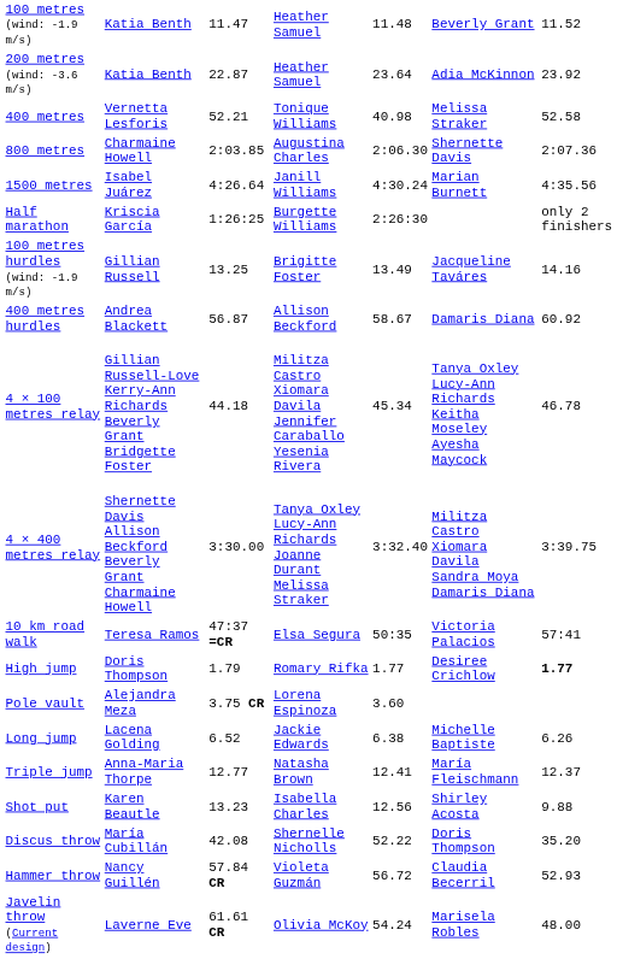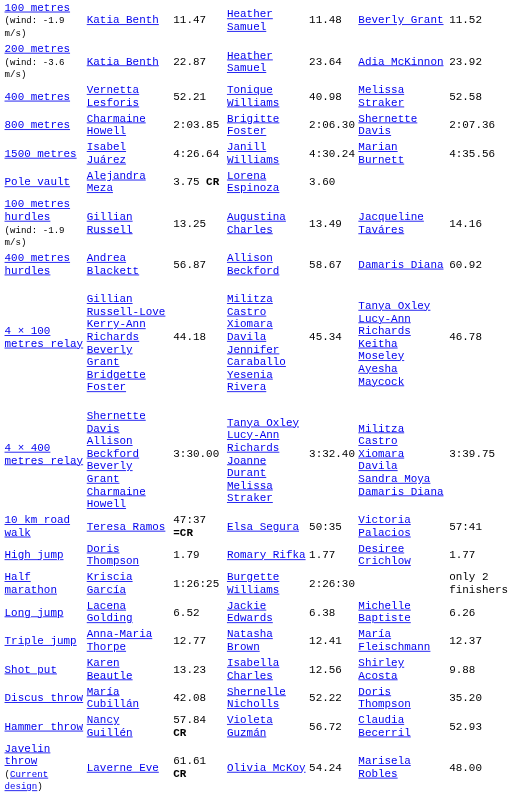 <table>
 <tr>
 <td><a href='#'>100 metres</a><br><small>(wind: -1.9 m/s)</small></td>
 <td><a href='#'>Katia Benth</a><br> </td>
 <td>11.47</td>
 <td><a href='#'>Heather Samuel</a><br> </td>
 <td>11.48</td>
 <td><a href='#'>Beverly Grant</a><br> </td>
 <td>11.52</td>
 </tr>
 <tr>
 <td><a href='#'>200 metres</a><br><small>(wind: -3.6 m/s)</small></td>
 <td><a href='#'>Katia Benth</a><br> </td>
 <td>22.87</td>
 <td><a href='#'>Heather Samuel</a><br> </td>
 <td>23.64</td>
 <td><a href='#'>Adia McKinnon</a><br> </td>
 <td>23.92</td>
 </tr>
 <tr>
 <td><a href='#'>400 metres</a></td>
 <td><a href='#'>Vernetta Lesforis</a><br> </td>
 <td>52.21</td>
 <td><a href='#'>Tonique Williams</a><br> </td>
 <td>40.98</td>
 <td><a href='#'>Melissa Straker</a><br> </td>
 <td>52.58</td>
 </tr>
 <tr>
 <td><a href='#'>800 metres</a></td>
 <td><a href='#'>Charmaine Howell</a><br> </td>
 <td>2:03.85</td>
-<td><a href='#'>Augustina Charles</a><br> </td>
+<td><a href='#'>Brigitte Foster</a><br> </td>
 <td>2:06.30</td>
 <td><a href='#'>Shernette Davis</a><br> </td>
 <td>2:07.36</td>
 </tr>
 <tr>
 <td><a href='#'>1500 metres</a></td>
 <td><a href='#'>Isabel Juárez</a><br> </td>
 <td>4:26.64</td>
 <td><a href='#'>Janill Williams</a><br> </td>
 <td>4:30.24</td>
 <td><a href='#'>Marian Burnett</a><br> </td>
 <td>4:35.56</td>
 </tr>
 <tr>
-<td><a href='#'>Half marathon</a></td>
-<td><a href='#'>Kriscia García</a><br> </td>
-<td>1:26:25</td>
-<td><a href='#'>Burgette Williams</a><br> </td>
-<td>2:26:30</td>
+<td><a href='#'>Pole vault</a></td>
+<td><a href='#'>Alejandra Meza</a><br> </td>
+<td>3.75 <strong>CR</strong></td>
+<td><a href='#'>Lorena Espinoza</a><br> </td>
+<td>3.60</td>
 <td></td>
-<td>only 2 finishers</td>
+<td></td>
 </tr>
 <tr>
 <td><a href='#'>100 metres hurdles</a><br><small>(wind: -1.9 m/s)</small></td>
 <td><a href='#'>Gillian Russell</a><br> </td>
 <td>13.25</td>
-<td><a href='#'>Brigitte Foster</a><br> </td>
+<td><a href='#'>Augustina Charles</a><br> </td>
 <td>13.49</td>
 <td><a href='#'>Jacqueline Taváres</a><br> </td>
 <td>14.16</td>
 </tr>
 <tr>
 <td><a href='#'>400 metres hurdles</a></td>
 <td><a href='#'>Andrea Blackett</a><br> </td>
 <td>56.87</td>
 <td><a href='#'>Allison Beckford</a><br> </td>
 <td>58.67</td>
 <td><a href='#'>Damaris Diana</a><br> </td>
 <td>60.92</td>
 </tr>
 <tr>
 <td><a href='#'>4 × 100 metres relay</a></td>
 <td><br><a href='#'>Gillian Russell-Love</a><br><a href='#'>Kerry-Ann Richards</a><br><a href='#'>Beverly Grant</a><br><a href='#'>Bridgette Foster</a></td>
 <td>44.18</td>
 <td><br><a href='#'>Militza Castro</a><br><a href='#'>Xiomara Davila</a><br><a href='#'>Jennifer Caraballo</a><br><a href='#'>Yesenia Rivera</a></td>
 <td>45.34</td>
 <td><br><a href='#'>Tanya Oxley</a><br><a href='#'>Lucy-Ann Richards</a><br><a href='#'>Keitha Moseley</a><br><a href='#'>Ayesha Maycock</a></td>
 <td>46.78</td>
 </tr>
 <tr>
 <td><a href='#'>4 × 400 metres relay</a></td>
 <td><br><a href='#'>Shernette Davis</a><br><a href='#'>Allison Beckford</a><br><a href='#'>Beverly Grant</a><br><a href='#'>Charmaine Howell</a></td>
 <td>3:30.00</td>
 <td><br><a href='#'>Tanya Oxley</a><br><a href='#'>Lucy-Ann Richards</a><br><a href='#'>Joanne Durant</a><br><a href='#'>Melissa Straker</a></td>
 <td>3:32.40</td>
 <td><br><a href='#'>Militza Castro</a><br><a href='#'>Xiomara Davila</a><br><a href='#'>Sandra Moya</a><br><a href='#'>Damaris Diana</a></td>
 <td>3:39.75</td>
 </tr>
 <tr>
 <td><a href='#'>10 km road walk</a></td>
 <td><a href='#'>Teresa Ramos</a><br> </td>
 <td>47:37 <strong>=CR</strong></td>
 <td><a href='#'>Elsa Segura</a><br> </td>
 <td>50:35</td>
 <td><a href='#'>Victoria Palacios</a><br> </td>
 <td>57:41</td>
 </tr>
 <tr>
 <td><a href='#'>High jump</a></td>
 <td><a href='#'>Doris Thompson</a><br> </td>
 <td>1.79</td>
 <td><a href='#'>Romary Rifka</a><br> </td>
 <td>1.77</td>
 <td><a href='#'>Desiree Crichlow</a><br> </td>
-<td><strong>1.77</strong></td>
+<td>1.77</td>
 </tr>
 <tr>
-<td><a href='#'>Pole vault</a></td>
-<td><a href='#'>Alejandra Meza</a><br> </td>
-<td>3.75 <strong>CR</strong></td>
-<td><a href='#'>Lorena Espinoza</a><br> </td>
-<td>3.60</td>
+<td><a href='#'>Half marathon</a></td>
+<td><a href='#'>Kriscia García</a><br> </td>
+<td>1:26:25</td>
+<td><a href='#'>Burgette Williams</a><br> </td>
+<td>2:26:30</td>
 <td></td>
-<td></td>
+<td>only 2 finishers</td>
 </tr>
 <tr>
 <td><a href='#'>Long jump</a></td>
 <td><a href='#'>Lacena Golding</a><br> </td>
 <td>6.52</td>
 <td><a href='#'>Jackie Edwards</a><br> </td>
 <td>6.38</td>
 <td><a href='#'>Michelle Baptiste</a><br> </td>
 <td>6.26</td>
 </tr>
 <tr>
 <td><a href='#'>Triple jump</a></td>
 <td><a href='#'>Anna-Maria Thorpe</a><br> </td>
 <td>12.77</td>
 <td><a href='#'>Natasha Brown</a><br> </td>
 <td>12.41</td>
 <td><a href='#'>María Fleischmann</a><br> </td>
 <td>12.37</td>
 </tr>
 <tr>
 <td><a href='#'>Shot put</a></td>
 <td><a href='#'>Karen Beautle</a><br> </td>
 <td>13.23</td>
 <td><a href='#'>Isabella Charles</a><br> </td>
 <td>12.56</td>
 <td><a href='#'>Shirley Acosta</a><br> </td>
 <td>9.88</td>
 </tr>
 <tr>
 <td><a href='#'>Discus throw</a></td>
 <td><a href='#'>María Cubillán</a><br> </td>
 <td>42.08</td>
 <td><a href='#'>Shernelle Nicholls</a><br> </td>
 <td>52.22</td>
 <td><a href='#'>Doris Thompson</a><br> </td>
 <td>35.20</td>
 </tr>
 <tr>
 <td><a href='#'>Hammer throw</a></td>
 <td><a href='#'>Nancy Guillén</a><br> </td>
 <td>57.84 <strong>CR</strong></td>
 <td><a href='#'>Violeta Guzmán</a><br> </td>
 <td>56.72</td>
 <td><a href='#'>Claudia Becerril</a><br> </td>
 <td>52.93</td>
 </tr>
 <tr>
 <td><a href='#'>Javelin throw</a><br><small>(<a href='#'>Current design</a>)</small></td>
 <td><a href='#'>Laverne Eve</a><br> </td>
 <td>61.61 <strong>CR</strong></td>
 <td><a href='#'>Olivia McKoy</a><br> </td>
 <td>54.24</td>
 <td><a href='#'>Marisela Robles</a><br> </td>
 <td>48.00</td>
 </tr>
 </table>
